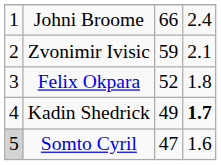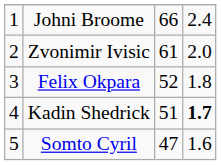 <table class="wikitable sortable" style="text-align:center">
 <tr>
 </tr>
 <tr>
 <td>1</td>
 <td>Johni Broome</td>
 <td>66</td>
 <td>2.4</td>
 </tr>
 <tr>
 <td>2</td>
 <td>Zvonimir Ivisic</td>
-<td>59</td>
-<td>2.1</td>
+<td>61</td>
+<td>2.0</td>
 </tr>
 <tr>
 <td>3</td>
 <td><a href='#'>Felix Okpara</a></td>
 <td>52</td>
 <td>1.8</td>
 </tr>
 <tr>
 <td>4</td>
 <td>Kadin Shedrick</td>
-<td>49</td>
+<td>51</td>
 <td><strong>1.7</strong></td>
 </tr>
 <tr>
-<td style="background: lightgrey;">5</td>
+<td>5</td>
 <td><a href='#'>Somto Cyril</a></td>
 <td>47</td>
 <td>1.6</td>
 </tr>
 </table>
